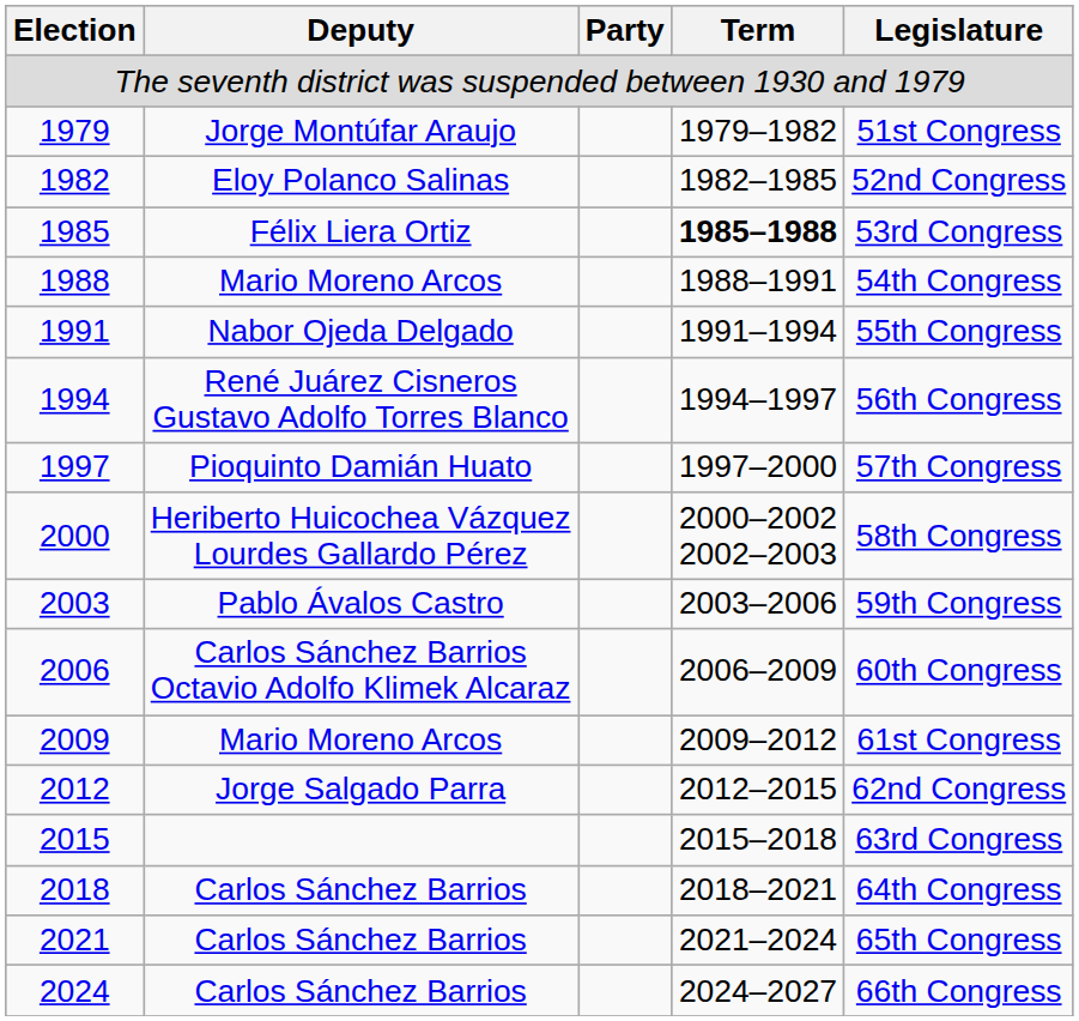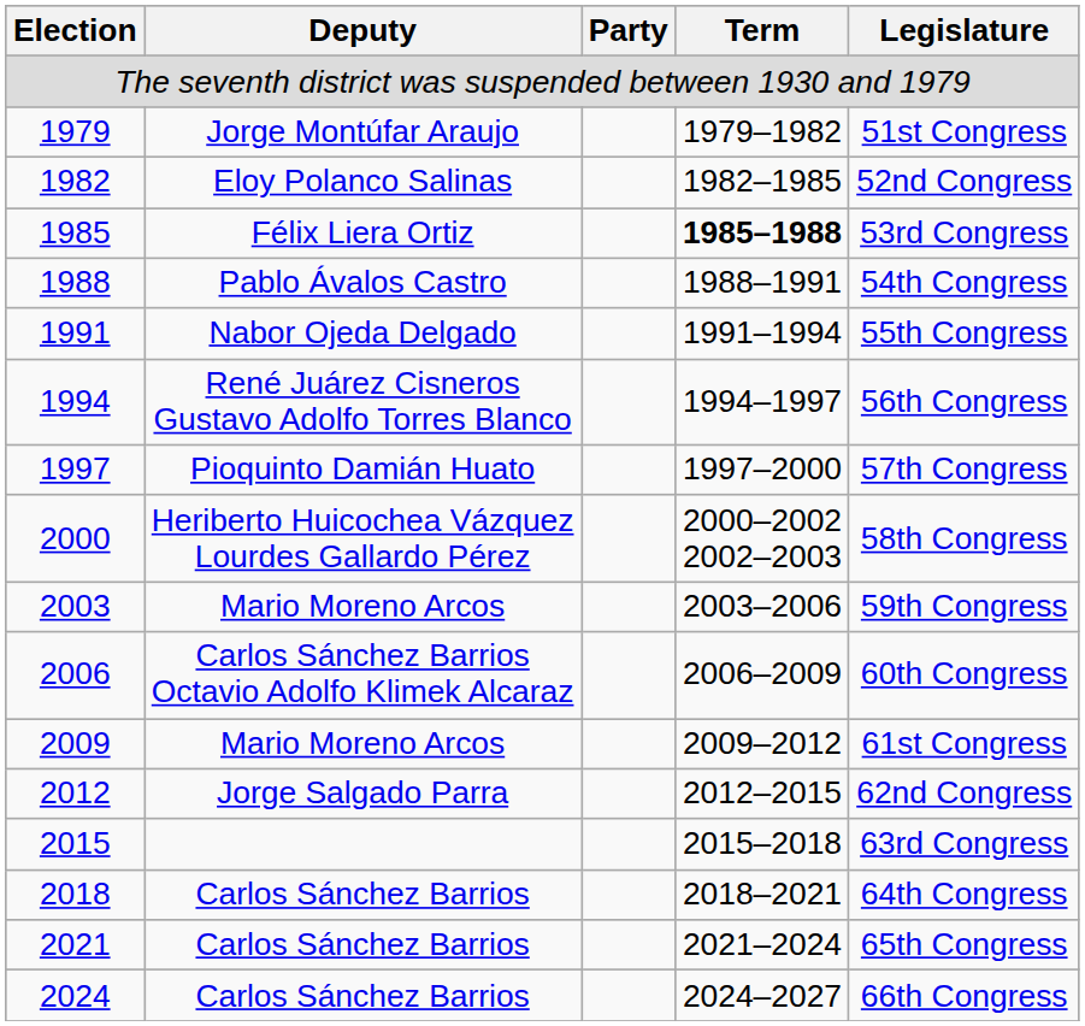 <table class="wikitable sortable" style="text-align: center">
 <tr>
 <th>Election</th>
 <th class="unsortable">Deputy</th>
 <th class="unsortable">Party</th>
 <th class="unsortable">Term</th>
 <th class="unsortable">Legislature</th>
 </tr>
 <tr align=center style="background:Gainsboro;">
 <td colspan=5> <em>The seventh district was suspended between 1930 and 1979</em></td>
 </tr>
 <tr>
 <td><a href='#'>1979</a></td>
 <td><a href='#'>Jorge Montúfar Araujo</a></td>
 <td></td>
 <td>1979–1982</td>
 <td><a href='#'>51st Congress</a></td>
 </tr>
 <tr>
 <td><a href='#'>1982</a></td>
 <td><a href='#'>Eloy Polanco Salinas</a></td>
 <td></td>
 <td>1982–1985</td>
 <td><a href='#'>52nd Congress</a></td>
 </tr>
 <tr>
 <td><a href='#'>1985</a></td>
 <td><a href='#'>Félix Liera Ortiz</a></td>
 <td></td>
 <td><strong>1985–1988</strong></td>
 <td><a href='#'>53rd Congress</a></td>
 </tr>
 <tr>
 <td><a href='#'>1988</a></td>
-<td><a href='#'>Mario Moreno Arcos</a></td>
+<td><a href='#'>Pablo Ávalos Castro</a></td>
 <td></td>
 <td>1988–1991</td>
 <td><a href='#'>54th Congress</a></td>
 </tr>
 <tr>
 <td><a href='#'>1991</a></td>
 <td><a href='#'>Nabor Ojeda Delgado</a></td>
 <td></td>
 <td>1991–1994</td>
 <td><a href='#'>55th Congress</a></td>
 </tr>
 <tr>
 <td><a href='#'>1994</a></td>
 <td><a href='#'>René Juárez Cisneros</a><br><a href='#'>Gustavo Adolfo Torres Blanco</a></td>
 <td></td>
 <td>1994–1997</td>
 <td><a href='#'>56th Congress</a></td>
 </tr>
 <tr>
 <td><a href='#'>1997</a></td>
 <td><a href='#'>Pioquinto Damián Huato</a></td>
 <td></td>
 <td>1997–2000</td>
 <td><a href='#'>57th Congress</a></td>
 </tr>
 <tr>
 <td><a href='#'>2000</a></td>
 <td><a href='#'>Heriberto Huicochea Vázquez</a><br><a href='#'>Lourdes Gallardo Pérez</a></td>
 <td></td>
 <td>2000–2002<br>2002–2003</td>
 <td><a href='#'>58th Congress</a></td>
 </tr>
 <tr>
 <td><a href='#'>2003</a></td>
-<td><a href='#'>Pablo Ávalos Castro</a></td>
+<td><a href='#'>Mario Moreno Arcos</a></td>
 <td></td>
 <td>2003–2006</td>
 <td><a href='#'>59th Congress</a></td>
 </tr>
 <tr>
 <td><a href='#'>2006</a></td>
 <td><a href='#'>Carlos Sánchez Barrios</a><br><a href='#'>Octavio Adolfo Klimek Alcaraz</a></td>
 <td></td>
 <td>2006–2009</td>
 <td><a href='#'>60th Congress</a></td>
 </tr>
 <tr>
 <td><a href='#'>2009</a></td>
 <td><a href='#'>Mario Moreno Arcos</a></td>
 <td></td>
 <td>2009–2012</td>
 <td><a href='#'>61st Congress</a></td>
 </tr>
 <tr>
 <td><a href='#'>2012</a></td>
 <td><a href='#'>Jorge Salgado Parra</a></td>
 <td></td>
 <td>2012–2015</td>
 <td><a href='#'>62nd Congress</a></td>
 </tr>
 <tr>
 <td><a href='#'>2015</a></td>
 <td></td>
 <td></td>
 <td>2015–2018</td>
 <td><a href='#'>63rd Congress</a></td>
 </tr>
 <tr>
 <td><a href='#'>2018</a></td>
 <td><a href='#'>Carlos Sánchez Barrios</a></td>
 <td></td>
 <td>2018–2021</td>
 <td><a href='#'>64th Congress</a></td>
 </tr>
 <tr>
 <td><a href='#'>2021</a></td>
 <td><a href='#'>Carlos Sánchez Barrios</a></td>
 <td></td>
 <td>2021–2024</td>
 <td><a href='#'>65th Congress</a></td>
 </tr>
 <tr>
 <td><a href='#'>2024</a></td>
 <td><a href='#'>Carlos Sánchez Barrios</a></td>
 <td></td>
 <td>2024–2027</td>
 <td><a href='#'>66th Congress</a></td>
 </tr>
 </table>
